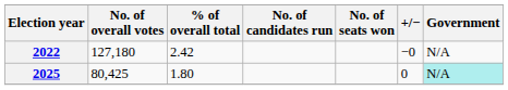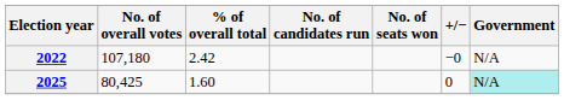 <table class="wikitable plainrowheaders">
 <tr>
 </tr>
 <tr>
 <th scope="col">Election year</th>
 <th scope="col">No. of<br>overall votes</th>
 <th scope="col">% of<br>overall total</th>
 <th scope="col">No. of<br>candidates run</th>
 <th scope="col">No. of<br>seats won</th>
 <th scope="col">+/−</th>
 <th scope="col">Government</th>
 </tr>
 <tr>
 <th scope="row"><a href='#'>2022</a></th>
-<td>127,180</td>
+<td>107,180</td>
 <td>2.42</td>
 <td><small> </small></td>
 <td><small> </small></td>
 <td>−0</td>
 <td>N/A</td>
 </tr>
 <tr>
 <th scope="row"><a href='#'>2025</a></th>
 <td>80,425</td>
-<td>1.80</td>
+<td>1.60</td>
 <td><small> </small></td>
 <td><small> </small></td>
 <td>0</td>
 <td style="background: paleturquoise;">N/A</td>
 </tr>
 <tr>
 </tr>
 </table>
